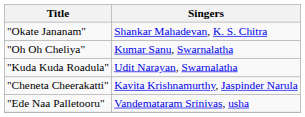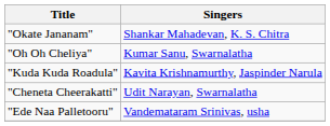 <table class="wikitable">
 <tr>
 <th>Title</th>
 <th>Singers</th>
 </tr>
 <tr>
 <td>"Okate Jananam"</td>
 <td><a href='#'>Shankar Mahadevan</a>, <a href='#'>K. S. Chitra</a></td>
 </tr>
 <tr>
 <td>"Oh Oh Cheliya"</td>
 <td><a href='#'>Kumar Sanu</a>, <a href='#'>Swarnalatha</a></td>
 </tr>
 <tr>
 <td>"Kuda Kuda Roadula"</td>
-<td><a href='#'>Udit Narayan</a>, <a href='#'>Swarnalatha</a></td>
+<td><a href='#'>Kavita Krishnamurthy</a>, <a href='#'>Jaspinder Narula</a></td>
 </tr>
 <tr>
 <td>"Cheneta Cheerakatti"</td>
-<td><a href='#'>Kavita Krishnamurthy</a>, <a href='#'>Jaspinder Narula</a></td>
+<td><a href='#'>Udit Narayan</a>, <a href='#'>Swarnalatha</a></td>
 </tr>
 <tr>
 <td>"Ede Naa Palletooru"</td>
 <td><a href='#'>Vandemataram Srinivas</a>, <a href='#'>usha</a></td>
 </tr>
 <tr>
 </tr>
 </table>
